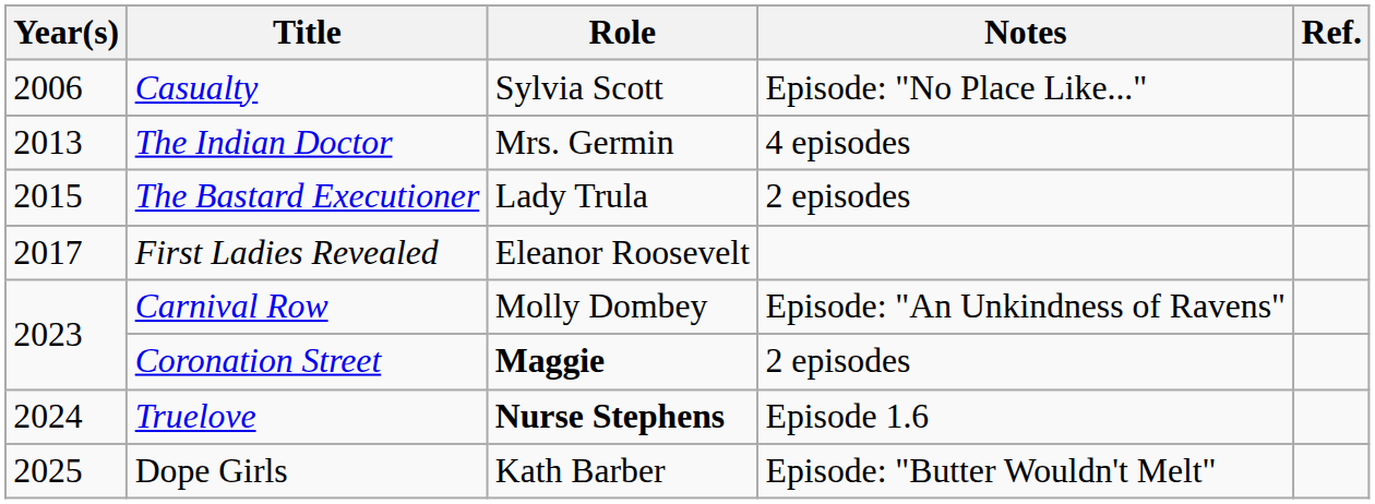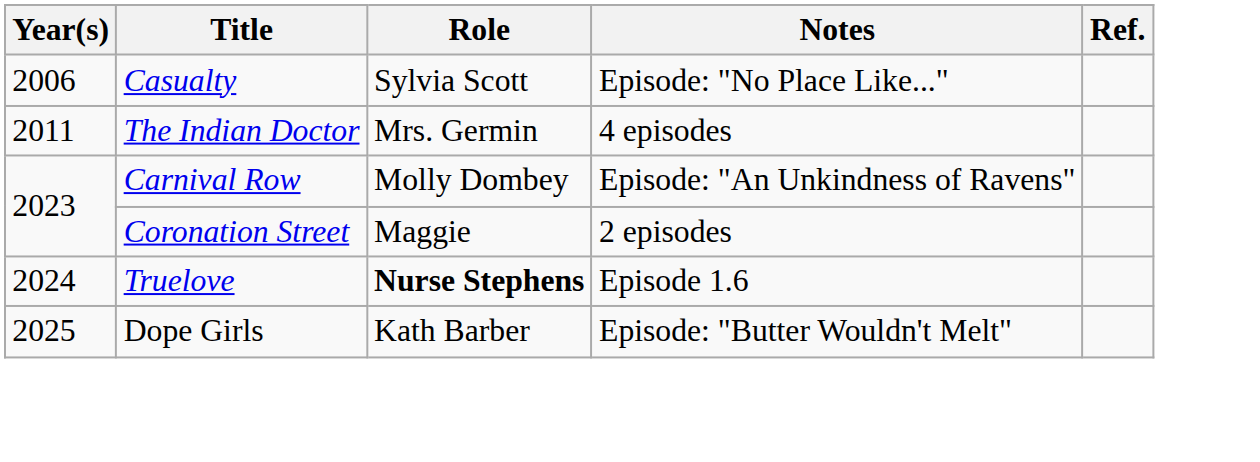 <table class="wikitable">
 <tr>
 <th>Year(s)</th>
 <th>Title</th>
 <th>Role</th>
 <th>Notes</th>
 <th>Ref.</th>
 </tr>
 <tr>
 <td>2006</td>
 <td><em><a href='#'>Casualty</a></em></td>
 <td>Sylvia Scott</td>
 <td>Episode: "No Place Like..."</td>
 <td></td>
 </tr>
 <tr>
-<td>2013</td>
+<td>2011</td>
 <td><em><a href='#'>The Indian Doctor</a></em></td>
 <td>Mrs. Germin</td>
 <td>4 episodes</td>
-<td></td>
-</tr>
-<tr>
-<td>2015</td>
-<td><em><a href='#'>The Bastard Executioner</a></em></td>
-<td>Lady Trula</td>
-<td>2 episodes</td>
-<td></td>
-</tr>
-<tr>
-<td>2017</td>
-<td><em>First Ladies Revealed</em></td>
-<td>Eleanor Roosevelt</td>
-<td></td>
 <td></td>
 </tr>
 <tr>
 <td rowspan="2">2023</td>
 <td><em><a href='#'>Carnival Row</a></em></td>
 <td>Molly Dombey</td>
 <td>Episode: "An Unkindness of Ravens"</td>
 <td></td>
 </tr>
 <tr>
 <td><em><a href='#'>Coronation Street</a></em></td>
-<td><strong>Maggie</strong></td>
+<td>Maggie</td>
 <td>2 episodes</td>
 <td></td>
 </tr>
 <tr>
 <td>2024</td>
 <td><em><a href='#'>Truelove</a></em></td>
 <td><strong>Nurse Stephens</strong></td>
 <td>Episode 1.6</td>
 <td></td>
 </tr>
 <tr>
 <td>2025</td>
 <td>Dope Girls</td>
 <td>Kath Barber</td>
 <td>Episode: "Butter Wouldn't Melt"</td>
 <td></td>
 </tr>
 </table>
